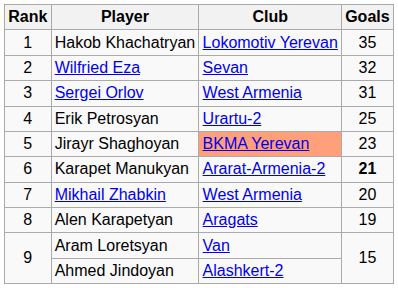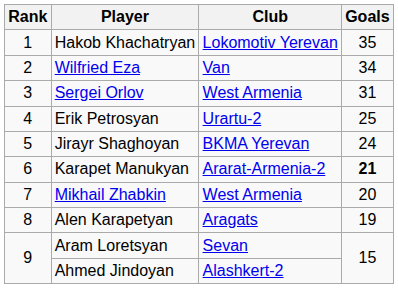 <table class="wikitable" style="text-align:center">
 <tr>
 <th>Rank</th>
 <th>Player</th>
 <th>Club</th>
 <th>Goals</th>
 </tr>
 <tr>
 <td rowspan=1>1</td>
 <td align="left"> Hakob Khachatryan</td>
 <td align="left"><a href='#'>Lokomotiv Yerevan</a></td>
 <td rowspan=1>35</td>
 </tr>
 <tr>
 <td rowspan=1>2</td>
 <td align="left"> <a href='#'>Wilfried Eza</a></td>
-<td align="left"><a href='#'>Sevan</a></td>
-<td rowspan=1>32</td>
+<td align="left"><a href='#'>Van</a></td>
+<td rowspan=1>34</td>
 </tr>
 <tr>
 <td rowspan=1>3</td>
 <td align="left"> <a href='#'>Sergei Orlov</a></td>
 <td align="left"><a href='#'>West Armenia</a></td>
 <td rowspan=1>31</td>
 </tr>
 <tr>
 <td rowspan=1>4</td>
 <td align="left"> Erik Petrosyan</td>
 <td align="left"><a href='#'>Urartu-2</a></td>
 <td rowspan=1>25</td>
 </tr>
 <tr>
 <td rowspan=1>5</td>
 <td align="left"> Jirayr Shaghoyan</td>
-<td align="left" style="background: lightsalmon;"><a href='#'>BKMA Yerevan</a></td>
-<td rowspan=1>23</td>
+<td align="left"><a href='#'>BKMA Yerevan</a></td>
+<td rowspan=1>24</td>
 </tr>
 <tr>
 <td rowspan=1>6</td>
 <td align="left"> Karapet Manukyan</td>
 <td align="left"><a href='#'>Ararat-Armenia-2</a></td>
 <td rowspan=1><strong>21</strong></td>
 </tr>
 <tr>
 <td rowspan=1>7</td>
 <td align="left"> <a href='#'>Mikhail Zhabkin</a></td>
 <td align="left"><a href='#'>West Armenia</a></td>
 <td rowspan=1>20</td>
 </tr>
 <tr>
 <td rowspan=1>8</td>
 <td align="left"> Alen Karapetyan</td>
 <td align="left"><a href='#'>Aragats</a></td>
 <td rowspan=1>19</td>
 </tr>
 <tr>
 <td rowspan=2>9</td>
 <td align="left"> Aram Loretsyan</td>
-<td align="left"><a href='#'>Van</a></td>
+<td align="left"><a href='#'>Sevan</a></td>
 <td rowspan=2>15</td>
 </tr>
 <tr>
 <td align="left"> Ahmed Jindoyan</td>
 <td align="left"><a href='#'>Alashkert-2</a></td>
 </tr>
 </table>
